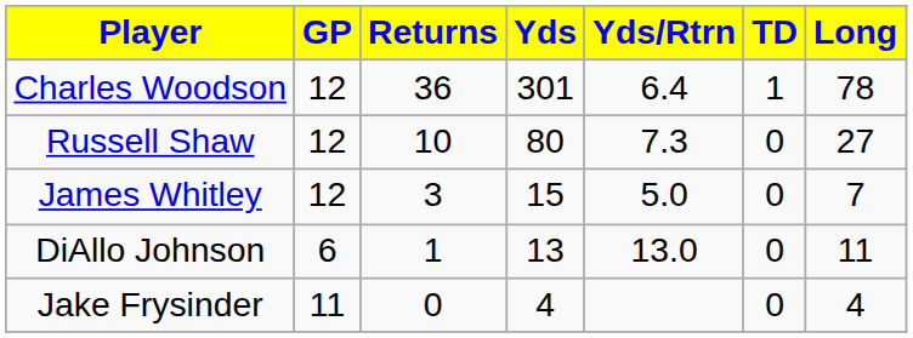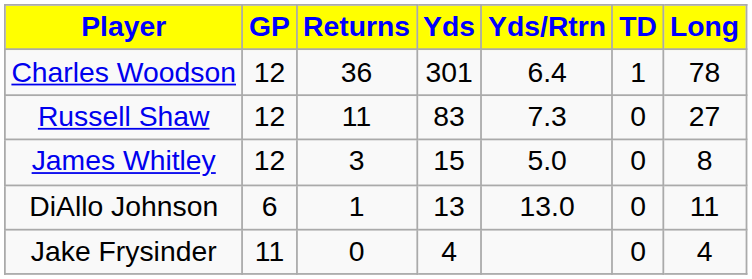 <table class="wikitable" style="text-align:center;">
 <tr>
 <th style="background:yellow; color:blue;">Player</th>
 <th style="background:yellow; color:blue;">GP</th>
 <th style="background:yellow; color:blue;">Returns</th>
 <th style="background:yellow; color:blue;">Yds</th>
 <th style="background:yellow; color:blue;">Yds/Rtrn</th>
 <th style="background:yellow; color:blue;">TD</th>
 <th style="background:yellow; color:blue;">Long</th>
 </tr>
 <tr>
 <td><a href='#'>Charles Woodson</a></td>
 <td>12</td>
 <td>36</td>
 <td>301</td>
 <td>6.4</td>
 <td>1</td>
 <td>78</td>
 </tr>
 <tr>
 <td><a href='#'>Russell Shaw</a></td>
 <td>12</td>
-<td>10</td>
-<td>80</td>
+<td>11</td>
+<td>83</td>
 <td>7.3</td>
 <td>0</td>
 <td>27</td>
 </tr>
 <tr>
 <td><a href='#'>James Whitley</a></td>
 <td>12</td>
 <td>3</td>
 <td>15</td>
 <td>5.0</td>
 <td>0</td>
-<td>7</td>
+<td>8</td>
 </tr>
 <tr>
 <td>DiAllo Johnson</td>
 <td>6</td>
 <td>1</td>
 <td>13</td>
 <td>13.0</td>
 <td>0</td>
 <td>11</td>
 </tr>
 <tr>
 <td>Jake Frysinder</td>
 <td>11</td>
 <td>0</td>
 <td>4</td>
 <td></td>
 <td>0</td>
 <td>4</td>
 </tr>
 </table>
